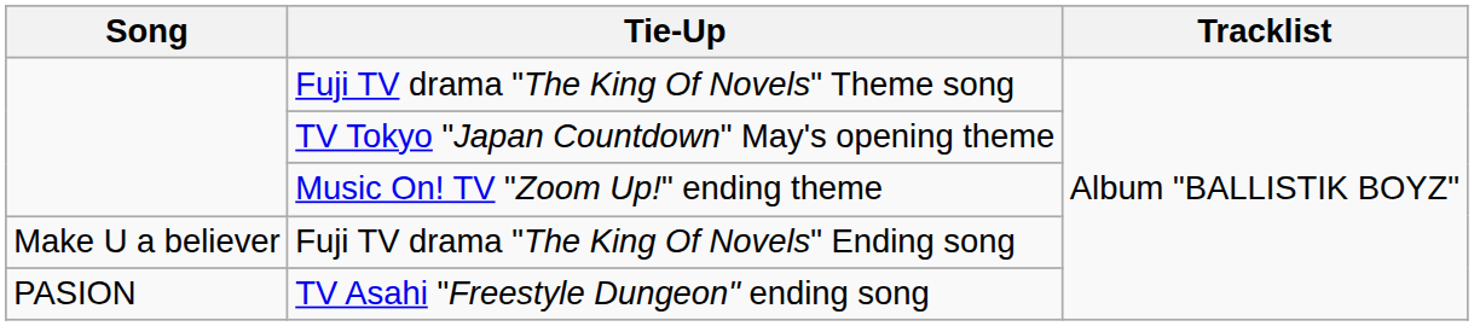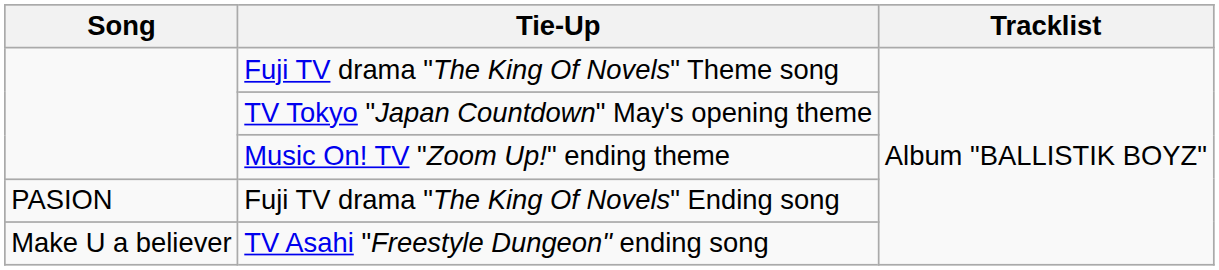 <table class="wikitable">
 <tr>
 <th>Song</th>
 <th>Tie-Up</th>
 <th>Tracklist</th>
 </tr>
 <tr>
 <td rowspan="3"></td>
 <td><a href='#'>Fuji TV</a> drama "<em>The</em> <em>King Of Novels</em>" Theme song</td>
 <td rowspan="5">Album "BALLISTIK BOYZ"</td>
 </tr>
 <tr>
 <td><a href='#'>TV Tokyo</a> "<em>Japan Countdown</em>" May's opening theme</td>
 </tr>
 <tr>
 <td><a href='#'>Music On! TV</a> "<em>Zoom Up!</em>" ending theme</td>
 </tr>
 <tr>
-<td>Make U a believer</td>
+<td>PASION</td>
 <td>Fuji TV drama "<em>The</em> <em>King Of Novels</em>" Ending song</td>
 </tr>
 <tr>
-<td>PASION</td>
+<td>Make U a believer</td>
 <td><a href='#'>TV Asahi</a> "<em>Freestyle Dungeon"</em> ending song</td>
 </tr>
 </table>
